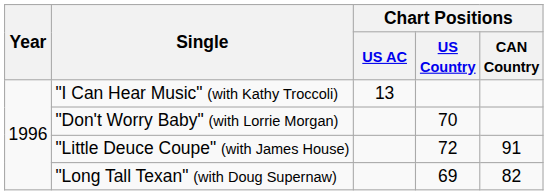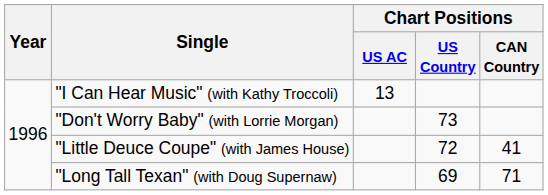 <table class="wikitable">
 <tr>
 <th rowspan="2">Year</th>
 <th rowspan="2">Single</th>
 <th colspan="3">Chart Positions</th>
 </tr>
 <tr>
 <th width="50"><small><a href='#'>US AC</a></small></th>
 <th width="50"><small><a href='#'>US Country</a></small></th>
 <th width="50"><small>CAN Country</small></th>
 </tr>
 <tr>
 <td rowspan="4">1996</td>
 <td>"I Can Hear Music" <small>(with Kathy Troccoli)</small></td>
 <td align="center">13</td>
 <td></td>
 <td></td>
 </tr>
 <tr>
 <td>"Don't Worry Baby" <small>(with Lorrie Morgan)</small></td>
 <td></td>
-<td align="center">70</td>
+<td align="center">73</td>
 <td></td>
 </tr>
 <tr>
 <td>"Little Deuce Coupe" <small>(with James House)</small></td>
 <td></td>
 <td align="center">72</td>
-<td align="center">91</td>
+<td align="center">41</td>
 </tr>
 <tr>
 <td>"Long Tall Texan" <small>(with Doug Supernaw)</small></td>
 <td></td>
 <td align="center">69</td>
-<td align="center">82</td>
+<td align="center">71</td>
 </tr>
 </table>
